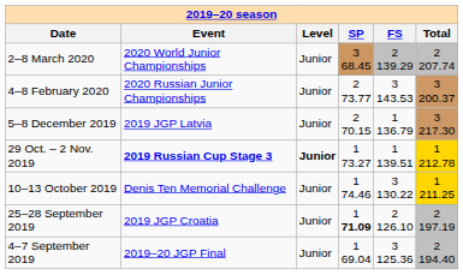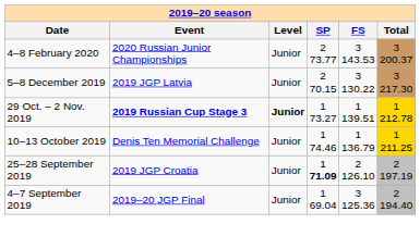 <table class="wikitable">
 <tr>
 <th style="background-color: #ffdead;" colspan=6 align=center><a href='#'>2019–20 season</a></th>
 </tr>
 <tr>
 <th>Date</th>
 <th>Event</th>
 <th>Level</th>
 <th><a href='#'>SP</a></th>
 <th><a href='#'>FS</a></th>
 <th>Total</th>
-</tr>
-<tr>
-<td>2–8 March 2020</td>
-<td><a href='#'>2020 World Junior Championships</a></td>
-<td>Junior</td>
-<td align=center bgcolor=cc966>3 <br> 68.45</td>
-<td align=center bgcolor=silver>2 <br> 139.29</td>
-<td align=center bgcolor=silver>2 <br> 207.74</td>
 </tr>
 <tr>
 <td>4–8 February 2020</td>
 <td><a href='#'>2020 Russian Junior Championships</a></td>
 <td>Junior</td>
 <td align=center>2 <br> 73.77</td>
 <td align=center>3 <br> 143.53</td>
 <td align=center bgcolor=cc9966>3 <br> 200.37</td>
 </tr>
 <tr>
 <td>5–8 December 2019</td>
 <td><a href='#'>2019 JGP Latvia</a></td>
 <td>Junior</td>
 <td align=center>2 <br> 70.15</td>
-<td align=center>1 <br> 136.79</td>
+<td align=center>3 <br> 130.22</td>
 <td align=center bgcolor=cc9966>3 <br> 217.30</td>
 </tr>
 <tr>
 <td>29 Oct. – 2 Nov. 2019</td>
 <td><strong><a href='#'>2019 Russian Cup Stage 3</a></strong></td>
 <td><strong>Junior</strong></td>
 <td align=center>1 <br> 73.27</td>
 <td align=center>1 <br> 139.51</td>
 <td align=center bgcolor=gold>1 <br> 212.78</td>
 </tr>
 <tr>
 <td>10–13 October 2019</td>
 <td><a href='#'>Denis Ten Memorial Challenge</a></td>
 <td>Junior</td>
 <td align=center>1 <br> 74.46</td>
-<td align=center>3 <br> 130.22</td>
+<td align=center>1 <br> 136.79</td>
 <td align=center bgcolor=gold>1 <br> 211.25</td>
 </tr>
 <tr>
 <td>25–28 September 2019</td>
 <td><a href='#'>2019 JGP Croatia</a></td>
 <td>Junior</td>
 <td align=center>1 <br> <strong>71.09</strong></td>
 <td align=center>2 <br> 126.10</td>
 <td align=center bgcolor=Silver>2 <br> 197.19</td>
 </tr>
 <tr>
 <td>4–7 September 2019</td>
 <td><a href='#'>2019–20 JGP Final</a></td>
 <td>Junior</td>
 <td align=center>1 <br> 69.04</td>
 <td align=center>3 <br> 125.36</td>
 <td align=center bgcolor=Silver>2 <br> 194.40</td>
 </tr>
 </table>
